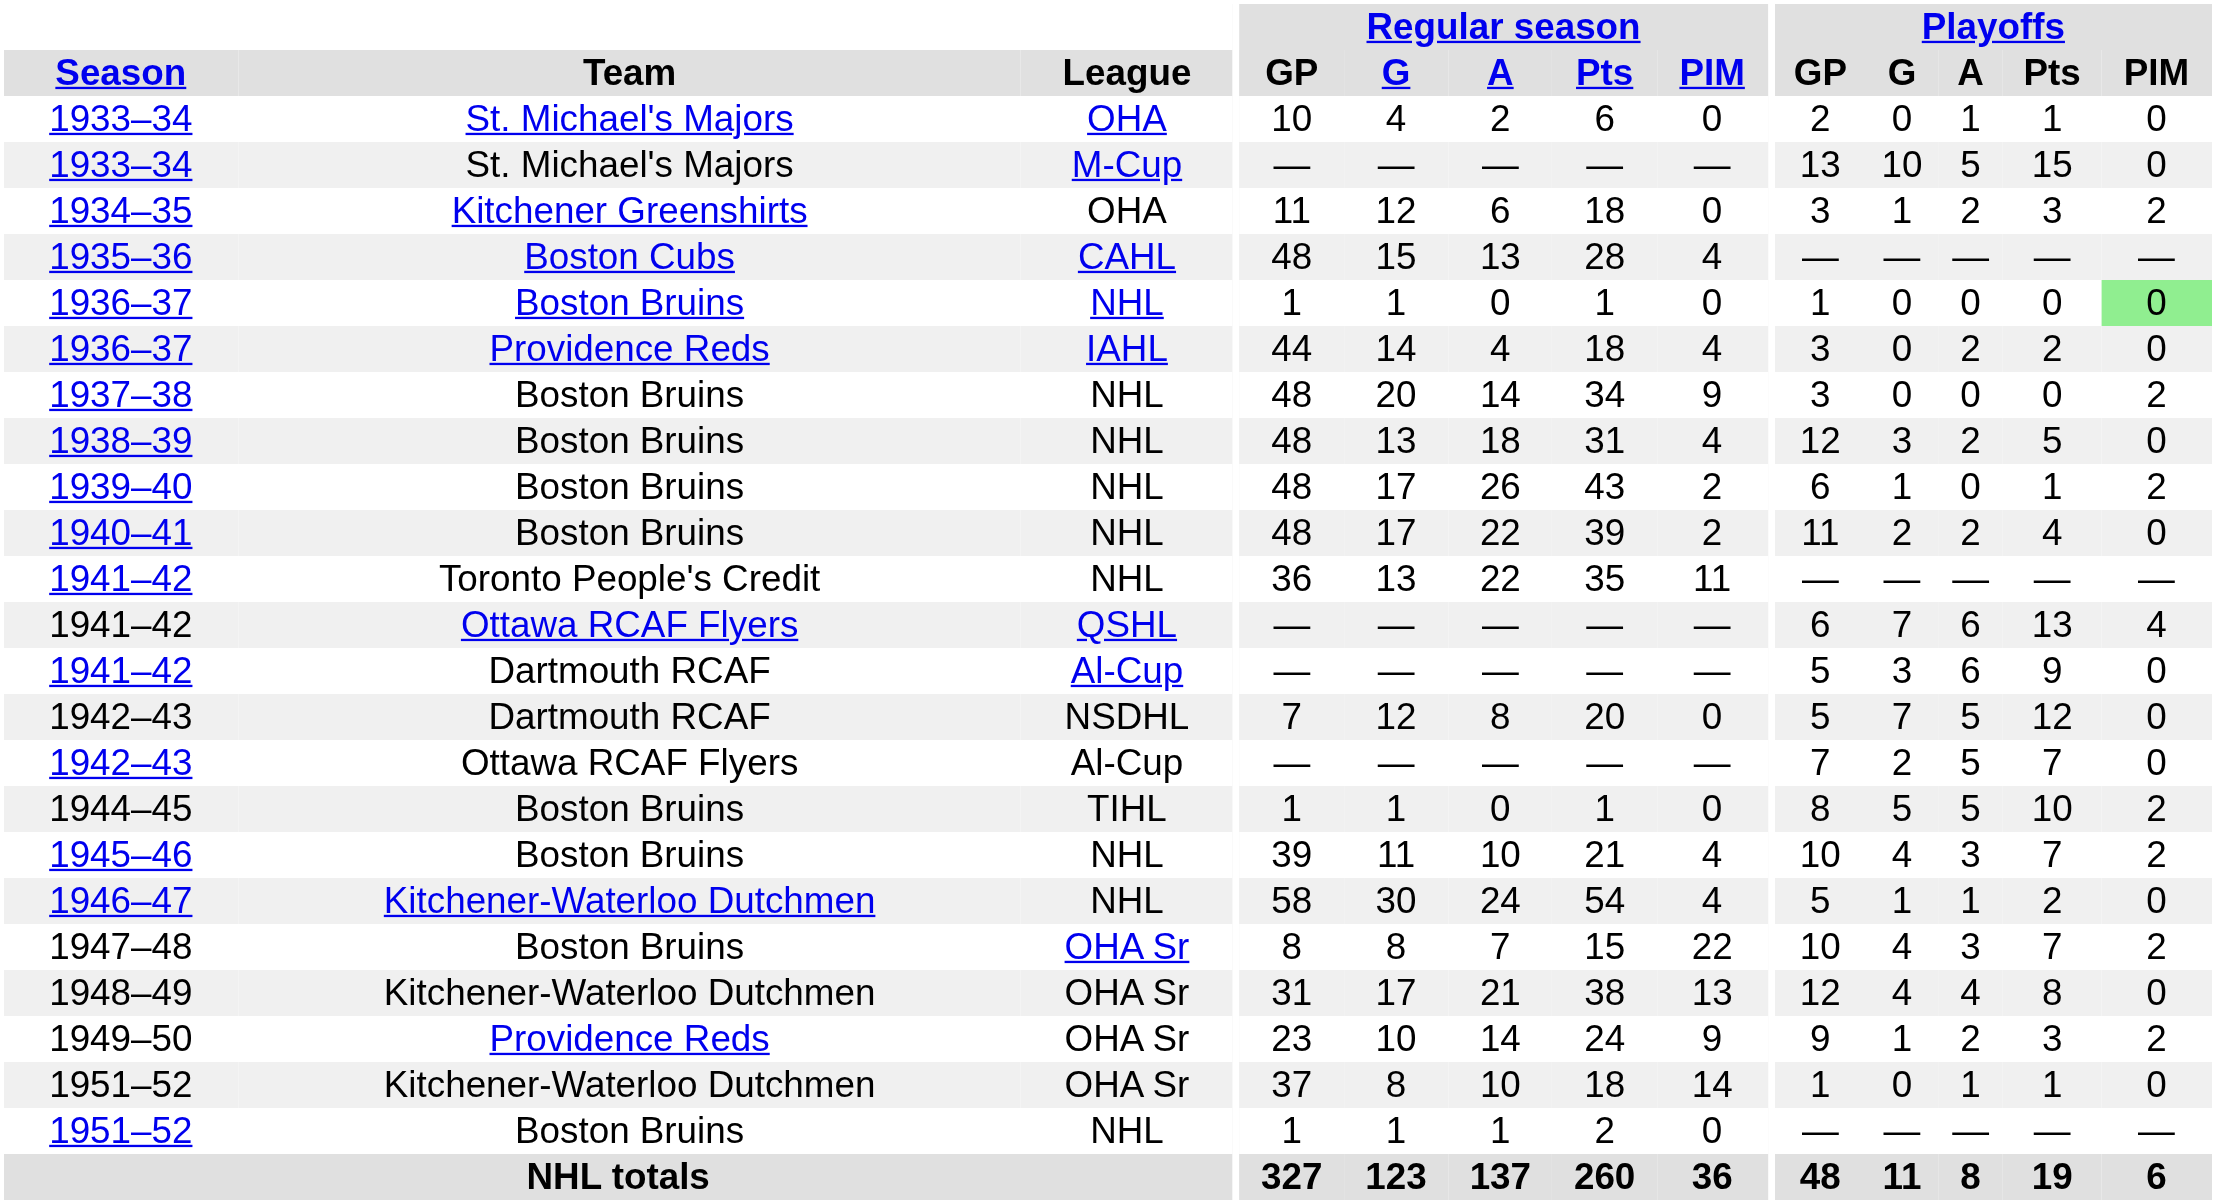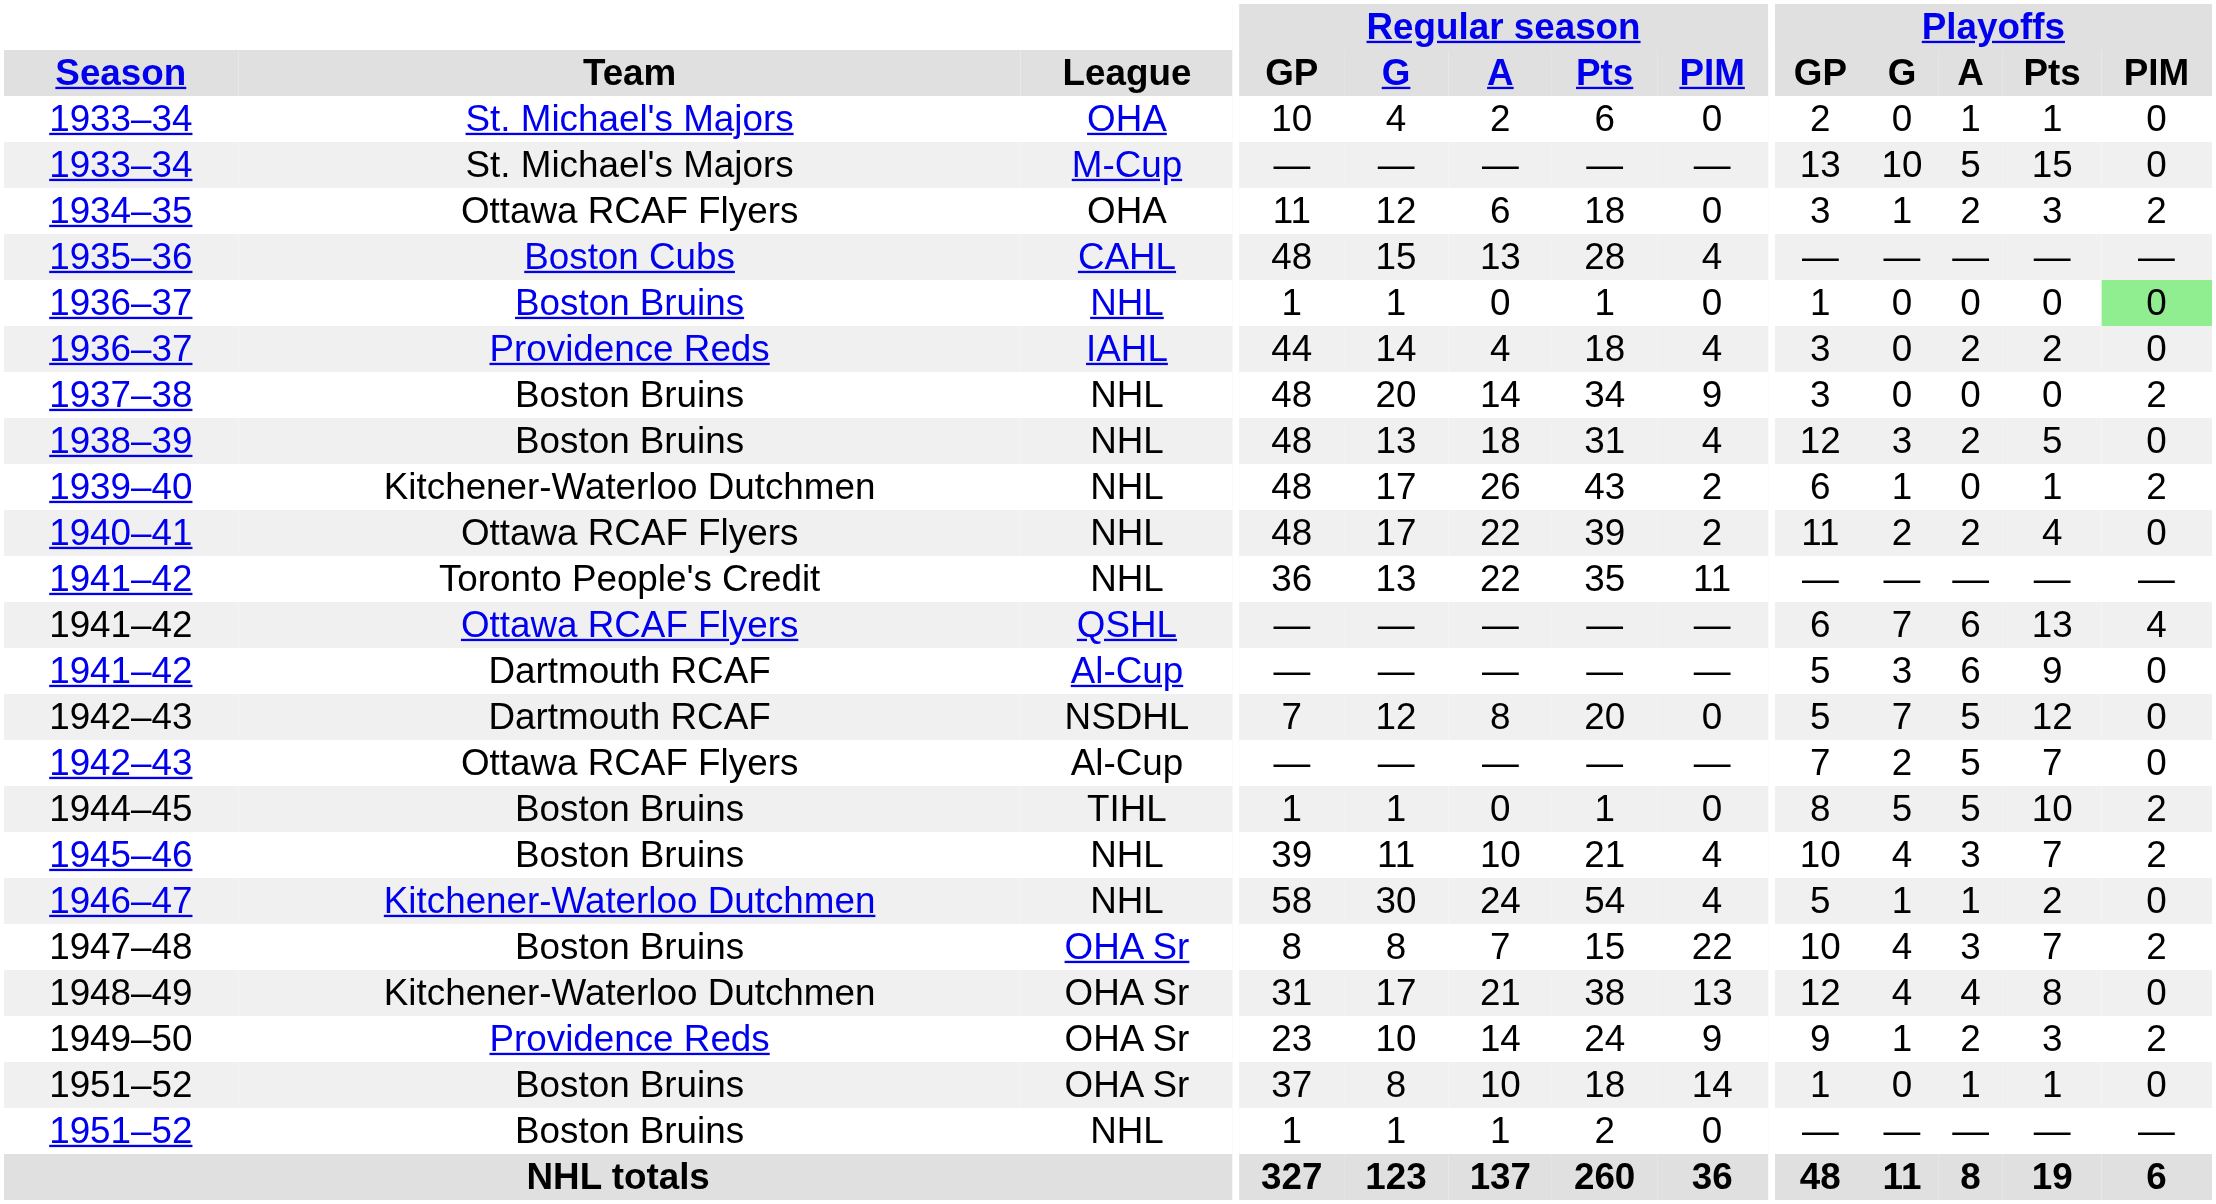 <table border="0" cellpadding="1" cellspacing="0" style="text-align:center; width:60em">
 <tr bgcolor="#e0e0e0">
 <th colspan="3" bgcolor="#ffffff"></th>
 <th rowspan="100" bgcolor="#ffffff"></th>
 <th colspan="5"><a href='#'>Regular season</a></th>
 <th rowspan="100" bgcolor="#ffffff"></th>
 <th colspan="5"><a href='#'>Playoffs</a></th>
 </tr>
 <tr bgcolor="#e0e0e0">
 <th><a href='#'>Season</a></th>
 <th>Team</th>
 <th>League</th>
 <th>GP</th>
 <th><a href='#'>G</a></th>
 <th><a href='#'>A</a></th>
 <th><a href='#'>Pts</a></th>
 <th><a href='#'>PIM</a></th>
 <th>GP</th>
 <th>G</th>
 <th>A</th>
 <th>Pts</th>
 <th>PIM</th>
 </tr>
 <tr>
 <td><a href='#'>1933–34</a></td>
 <td><a href='#'>St. Michael's Majors</a></td>
 <td><a href='#'>OHA</a></td>
 <td>10</td>
 <td>4</td>
 <td>2</td>
 <td>6</td>
 <td>0</td>
 <td>2</td>
 <td>0</td>
 <td>1</td>
 <td>1</td>
 <td>0</td>
 </tr>
 <tr bgcolor="#f0f0f0">
 <td><a href='#'>1933–34</a></td>
 <td>St. Michael's Majors</td>
 <td><a href='#'>M-Cup</a></td>
 <td>—</td>
 <td>—</td>
 <td>—</td>
 <td>—</td>
 <td>—</td>
 <td>13</td>
 <td>10</td>
 <td>5</td>
 <td>15</td>
 <td>0</td>
 </tr>
 <tr>
 <td><a href='#'>1934–35</a></td>
-<td><a href='#'>Kitchener Greenshirts</a></td>
+<td>Ottawa RCAF Flyers</td>
 <td>OHA</td>
 <td>11</td>
 <td>12</td>
 <td>6</td>
 <td>18</td>
 <td>0</td>
 <td>3</td>
 <td>1</td>
 <td>2</td>
 <td>3</td>
 <td>2</td>
 </tr>
 <tr bgcolor="#f0f0f0">
 <td><a href='#'>1935–36</a></td>
 <td><a href='#'>Boston Cubs</a></td>
 <td><a href='#'>CAHL</a></td>
 <td>48</td>
 <td>15</td>
 <td>13</td>
 <td>28</td>
 <td>4</td>
 <td>—</td>
 <td>—</td>
 <td>—</td>
 <td>—</td>
 <td>—</td>
 </tr>
 <tr>
 <td><a href='#'>1936–37</a></td>
 <td><a href='#'>Boston Bruins</a></td>
 <td><a href='#'>NHL</a></td>
 <td>1</td>
 <td>1</td>
 <td>0</td>
 <td>1</td>
 <td>0</td>
 <td>1</td>
 <td>0</td>
 <td>0</td>
 <td>0</td>
 <td style="background: lightgreen;">0</td>
 </tr>
 <tr bgcolor="#f0f0f0">
 <td><a href='#'>1936–37</a></td>
 <td><a href='#'>Providence Reds</a></td>
 <td><a href='#'>IAHL</a></td>
 <td>44</td>
 <td>14</td>
 <td>4</td>
 <td>18</td>
 <td>4</td>
 <td>3</td>
 <td>0</td>
 <td>2</td>
 <td>2</td>
 <td>0</td>
 </tr>
 <tr>
 <td><a href='#'>1937–38</a></td>
 <td>Boston Bruins</td>
 <td>NHL</td>
 <td>48</td>
 <td>20</td>
 <td>14</td>
 <td>34</td>
 <td>9</td>
 <td>3</td>
 <td>0</td>
 <td>0</td>
 <td>0</td>
 <td>2</td>
 </tr>
 <tr bgcolor="#f0f0f0">
 <td><a href='#'>1938–39</a></td>
 <td>Boston Bruins</td>
 <td>NHL</td>
 <td>48</td>
 <td>13</td>
 <td>18</td>
 <td>31</td>
 <td>4</td>
 <td>12</td>
 <td>3</td>
 <td>2</td>
 <td>5</td>
 <td>0</td>
 </tr>
 <tr>
 <td><a href='#'>1939–40</a></td>
-<td>Boston Bruins</td>
+<td>Kitchener-Waterloo Dutchmen</td>
 <td>NHL</td>
 <td>48</td>
 <td>17</td>
 <td>26</td>
 <td>43</td>
 <td>2</td>
 <td>6</td>
 <td>1</td>
 <td>0</td>
 <td>1</td>
 <td>2</td>
 </tr>
 <tr bgcolor="#f0f0f0">
 <td><a href='#'>1940–41</a></td>
-<td>Boston Bruins</td>
+<td>Ottawa RCAF Flyers</td>
 <td>NHL</td>
 <td>48</td>
 <td>17</td>
 <td>22</td>
 <td>39</td>
 <td>2</td>
 <td>11</td>
 <td>2</td>
 <td>2</td>
 <td>4</td>
 <td>0</td>
 </tr>
 <tr>
 <td><a href='#'>1941–42</a></td>
 <td>Toronto People's Credit</td>
 <td>NHL</td>
 <td>36</td>
 <td>13</td>
 <td>22</td>
 <td>35</td>
 <td>11</td>
 <td>—</td>
 <td>—</td>
 <td>—</td>
 <td>—</td>
 <td>—</td>
 </tr>
 <tr bgcolor="#f0f0f0">
 <td>1941–42</td>
 <td><a href='#'>Ottawa RCAF Flyers</a></td>
 <td><a href='#'>QSHL</a></td>
 <td>—</td>
 <td>—</td>
 <td>—</td>
 <td>—</td>
 <td>—</td>
 <td>6</td>
 <td>7</td>
 <td>6</td>
 <td>13</td>
 <td>4</td>
 </tr>
 <tr>
 <td><a href='#'>1941–42</a></td>
 <td>Dartmouth RCAF</td>
 <td><a href='#'>Al-Cup</a></td>
 <td>—</td>
 <td>—</td>
 <td>—</td>
 <td>—</td>
 <td>—</td>
 <td>5</td>
 <td>3</td>
 <td>6</td>
 <td>9</td>
 <td>0</td>
 </tr>
 <tr bgcolor="#f0f0f0">
 <td>1942–43</td>
 <td>Dartmouth RCAF</td>
 <td>NSDHL</td>
 <td>7</td>
 <td>12</td>
 <td>8</td>
 <td>20</td>
 <td>0</td>
 <td>5</td>
 <td>7</td>
 <td>5</td>
 <td>12</td>
 <td>0</td>
 </tr>
 <tr>
 <td><a href='#'>1942–43</a></td>
 <td>Ottawa RCAF Flyers</td>
 <td>Al-Cup</td>
 <td>—</td>
 <td>—</td>
 <td>—</td>
 <td>—</td>
 <td>—</td>
 <td>7</td>
 <td>2</td>
 <td>5</td>
 <td>7</td>
 <td>0</td>
 </tr>
 <tr bgcolor="#f0f0f0">
 <td>1944–45</td>
 <td>Boston Bruins</td>
 <td>TIHL</td>
 <td>1</td>
 <td>1</td>
 <td>0</td>
 <td>1</td>
 <td>0</td>
 <td>8</td>
 <td>5</td>
 <td>5</td>
 <td>10</td>
 <td>2</td>
 </tr>
 <tr>
 <td><a href='#'>1945–46</a></td>
 <td>Boston Bruins</td>
 <td>NHL</td>
 <td>39</td>
 <td>11</td>
 <td>10</td>
 <td>21</td>
 <td>4</td>
 <td>10</td>
 <td>4</td>
 <td>3</td>
 <td>7</td>
 <td>2</td>
 </tr>
 <tr bgcolor="#f0f0f0">
 <td><a href='#'>1946–47</a></td>
 <td><a href='#'>Kitchener-Waterloo Dutchmen</a></td>
 <td>NHL</td>
 <td>58</td>
 <td>30</td>
 <td>24</td>
 <td>54</td>
 <td>4</td>
 <td>5</td>
 <td>1</td>
 <td>1</td>
 <td>2</td>
 <td>0</td>
 </tr>
 <tr>
 <td>1947–48</td>
 <td>Boston Bruins</td>
 <td><a href='#'>OHA Sr</a></td>
 <td>8</td>
 <td>8</td>
 <td>7</td>
 <td>15</td>
 <td>22</td>
 <td>10</td>
 <td>4</td>
 <td>3</td>
 <td>7</td>
 <td>2</td>
 </tr>
 <tr bgcolor="#f0f0f0">
 <td>1948–49</td>
 <td>Kitchener-Waterloo Dutchmen</td>
 <td>OHA Sr</td>
 <td>31</td>
 <td>17</td>
 <td>21</td>
 <td>38</td>
 <td>13</td>
 <td>12</td>
 <td>4</td>
 <td>4</td>
 <td>8</td>
 <td>0</td>
 </tr>
 <tr>
 <td>1949–50</td>
 <td><a href='#'>Providence Reds</a></td>
 <td>OHA Sr</td>
 <td>23</td>
 <td>10</td>
 <td>14</td>
 <td>24</td>
 <td>9</td>
 <td>9</td>
 <td>1</td>
 <td>2</td>
 <td>3</td>
 <td>2</td>
 </tr>
 <tr bgcolor="#f0f0f0">
 <td>1951–52</td>
-<td>Kitchener-Waterloo Dutchmen</td>
+<td>Boston Bruins</td>
 <td>OHA Sr</td>
 <td>37</td>
 <td>8</td>
 <td>10</td>
 <td>18</td>
 <td>14</td>
 <td>1</td>
 <td>0</td>
 <td>1</td>
 <td>1</td>
 <td>0</td>
 </tr>
 <tr>
 <td><a href='#'>1951–52</a></td>
 <td>Boston Bruins</td>
 <td>NHL</td>
 <td>1</td>
 <td>1</td>
 <td>1</td>
 <td>2</td>
 <td>0</td>
 <td>—</td>
 <td>—</td>
 <td>—</td>
 <td>—</td>
 <td>—</td>
 </tr>
 <tr bgcolor="#e0e0e0">
 <th colspan="3">NHL totals</th>
 <th>327</th>
 <th>123</th>
 <th>137</th>
 <th>260</th>
 <th>36</th>
 <th>48</th>
 <th>11</th>
 <th>8</th>
 <th>19</th>
 <th>6</th>
 </tr>
 </table>
